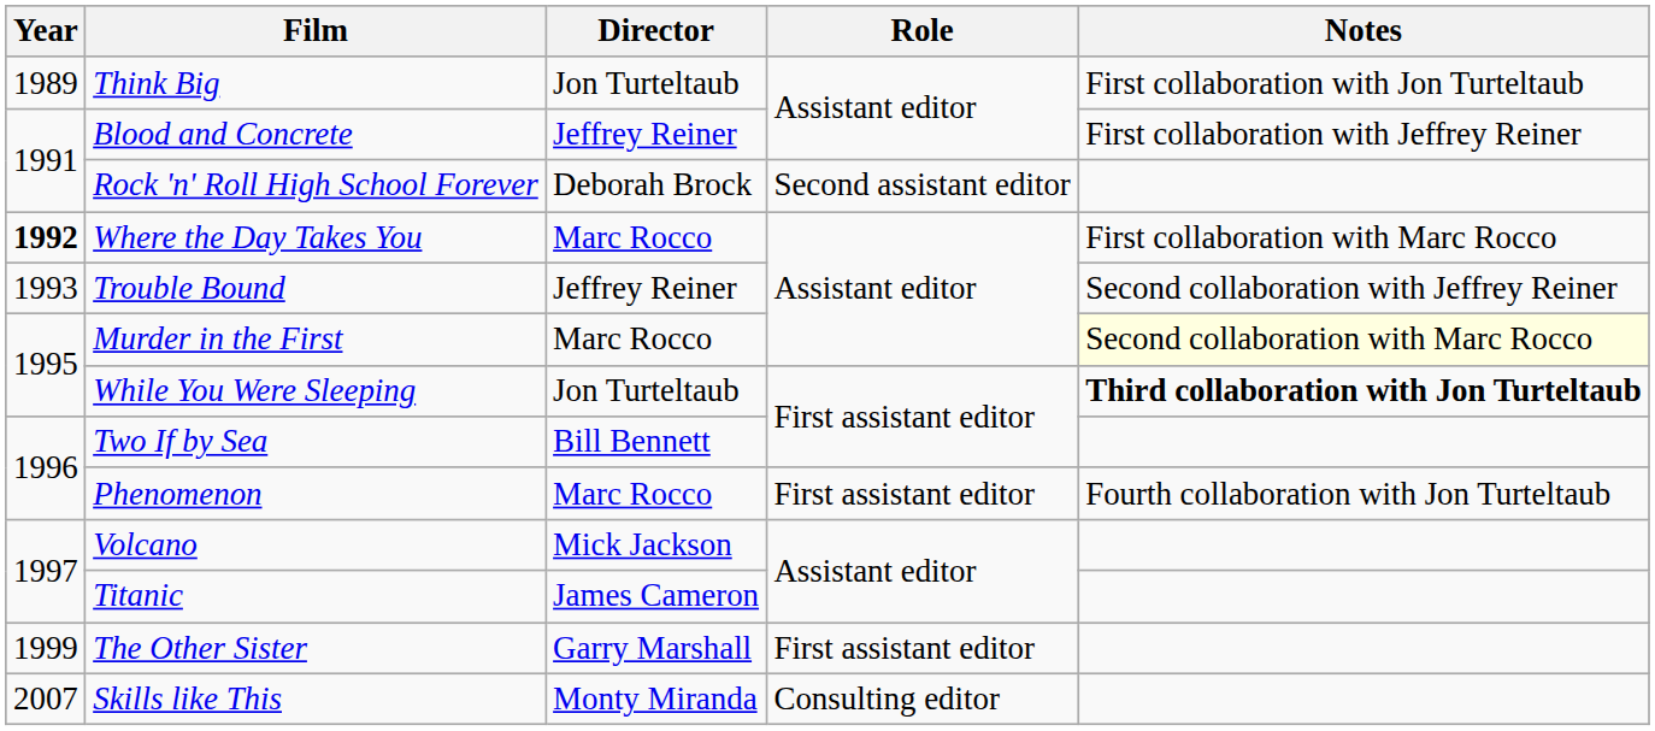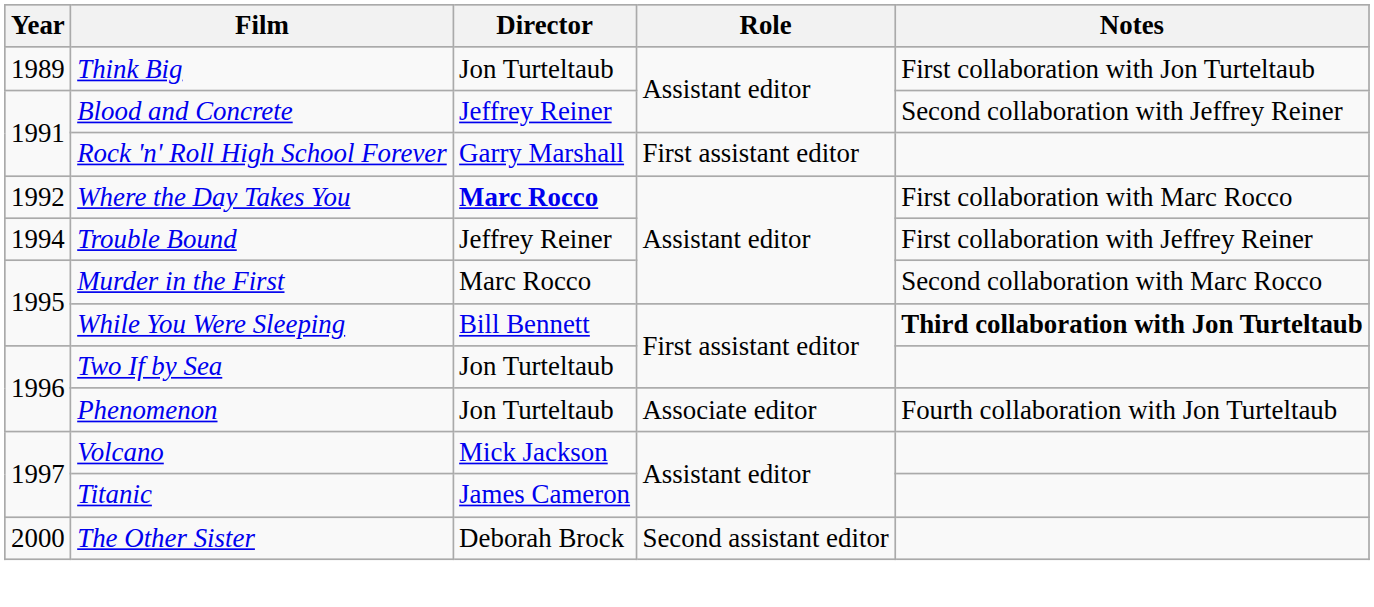 <table class="wikitable">
 <tr>
 <th>Year</th>
 <th>Film</th>
 <th>Director</th>
 <th>Role</th>
 <th>Notes</th>
 </tr>
 <tr>
 <td>1989</td>
 <td><em><a href='#'>Think Big</a></em></td>
 <td>Jon Turteltaub</td>
 <td rowspan=2>Assistant editor</td>
 <td>First collaboration with Jon Turteltaub</td>
 </tr>
 <tr>
 <td rowspan=2>1991</td>
 <td><em><a href='#'>Blood and Concrete</a></em></td>
 <td><a href='#'>Jeffrey Reiner</a></td>
-<td>First collaboration with Jeffrey Reiner</td>
+<td>Second collaboration with Jeffrey Reiner</td>
 </tr>
 <tr>
 <td><em><a href='#'>Rock 'n' Roll High School Forever</a></em></td>
-<td>Deborah Brock</td>
-<td>Second assistant editor</td>
+<td><a href='#'>Garry Marshall</a></td>
+<td>First assistant editor</td>
 <td></td>
 </tr>
 <tr>
-<td><strong>1992</strong></td>
+<td>1992</td>
 <td><em><a href='#'>Where the Day Takes You</a></em></td>
-<td><a href='#'>Marc Rocco</a></td>
+<td><strong><a href='#'>Marc Rocco</a></strong></td>
 <td rowspan=3>Assistant editor</td>
 <td>First collaboration with Marc Rocco</td>
 </tr>
 <tr>
-<td>1993</td>
+<td>1994</td>
 <td><em><a href='#'>Trouble Bound</a></em></td>
 <td>Jeffrey Reiner</td>
-<td>Second collaboration with Jeffrey Reiner</td>
+<td>First collaboration with Jeffrey Reiner</td>
 </tr>
 <tr>
 <td rowspan=2>1995</td>
 <td><em><a href='#'>Murder in the First</a></em></td>
 <td>Marc Rocco</td>
-<td style="background: lightyellow;">Second collaboration with Marc Rocco</td>
+<td>Second collaboration with Marc Rocco</td>
 </tr>
 <tr>
 <td><em><a href='#'>While You Were Sleeping</a></em></td>
-<td>Jon Turteltaub</td>
+<td><a href='#'>Bill Bennett</a></td>
 <td rowspan=2>First assistant editor</td>
 <td><strong>Third collaboration with Jon Turteltaub</strong></td>
 </tr>
 <tr>
 <td rowspan=2>1996</td>
 <td><em><a href='#'>Two If by Sea</a></em></td>
-<td><a href='#'>Bill Bennett</a></td>
+<td>Jon Turteltaub</td>
 <td></td>
 </tr>
 <tr>
 <td><em><a href='#'>Phenomenon</a></em></td>
-<td><a href='#'>Marc Rocco</a></td>
-<td>First assistant editor</td>
+<td>Jon Turteltaub</td>
+<td>Associate editor</td>
 <td>Fourth collaboration with Jon Turteltaub</td>
 </tr>
 <tr>
 <td rowspan=2>1997</td>
 <td><em><a href='#'>Volcano</a></em></td>
 <td><a href='#'>Mick Jackson</a></td>
 <td rowspan=2>Assistant editor</td>
 <td></td>
 </tr>
 <tr>
 <td><em><a href='#'>Titanic</a></em></td>
 <td><a href='#'>James Cameron</a></td>
 <td></td>
 </tr>
 <tr>
-<td>1999</td>
+<td>2000</td>
 <td><em><a href='#'>The Other Sister</a></em></td>
-<td><a href='#'>Garry Marshall</a></td>
-<td>First assistant editor</td>
-<td></td>
-</tr>
-<tr>
-<td>2007</td>
-<td><em><a href='#'>Skills like This</a></em></td>
-<td><a href='#'>Monty Miranda</a></td>
-<td>Consulting editor</td>
+<td>Deborah Brock</td>
+<td>Second assistant editor</td>
 <td></td>
 </tr>
 </table>
